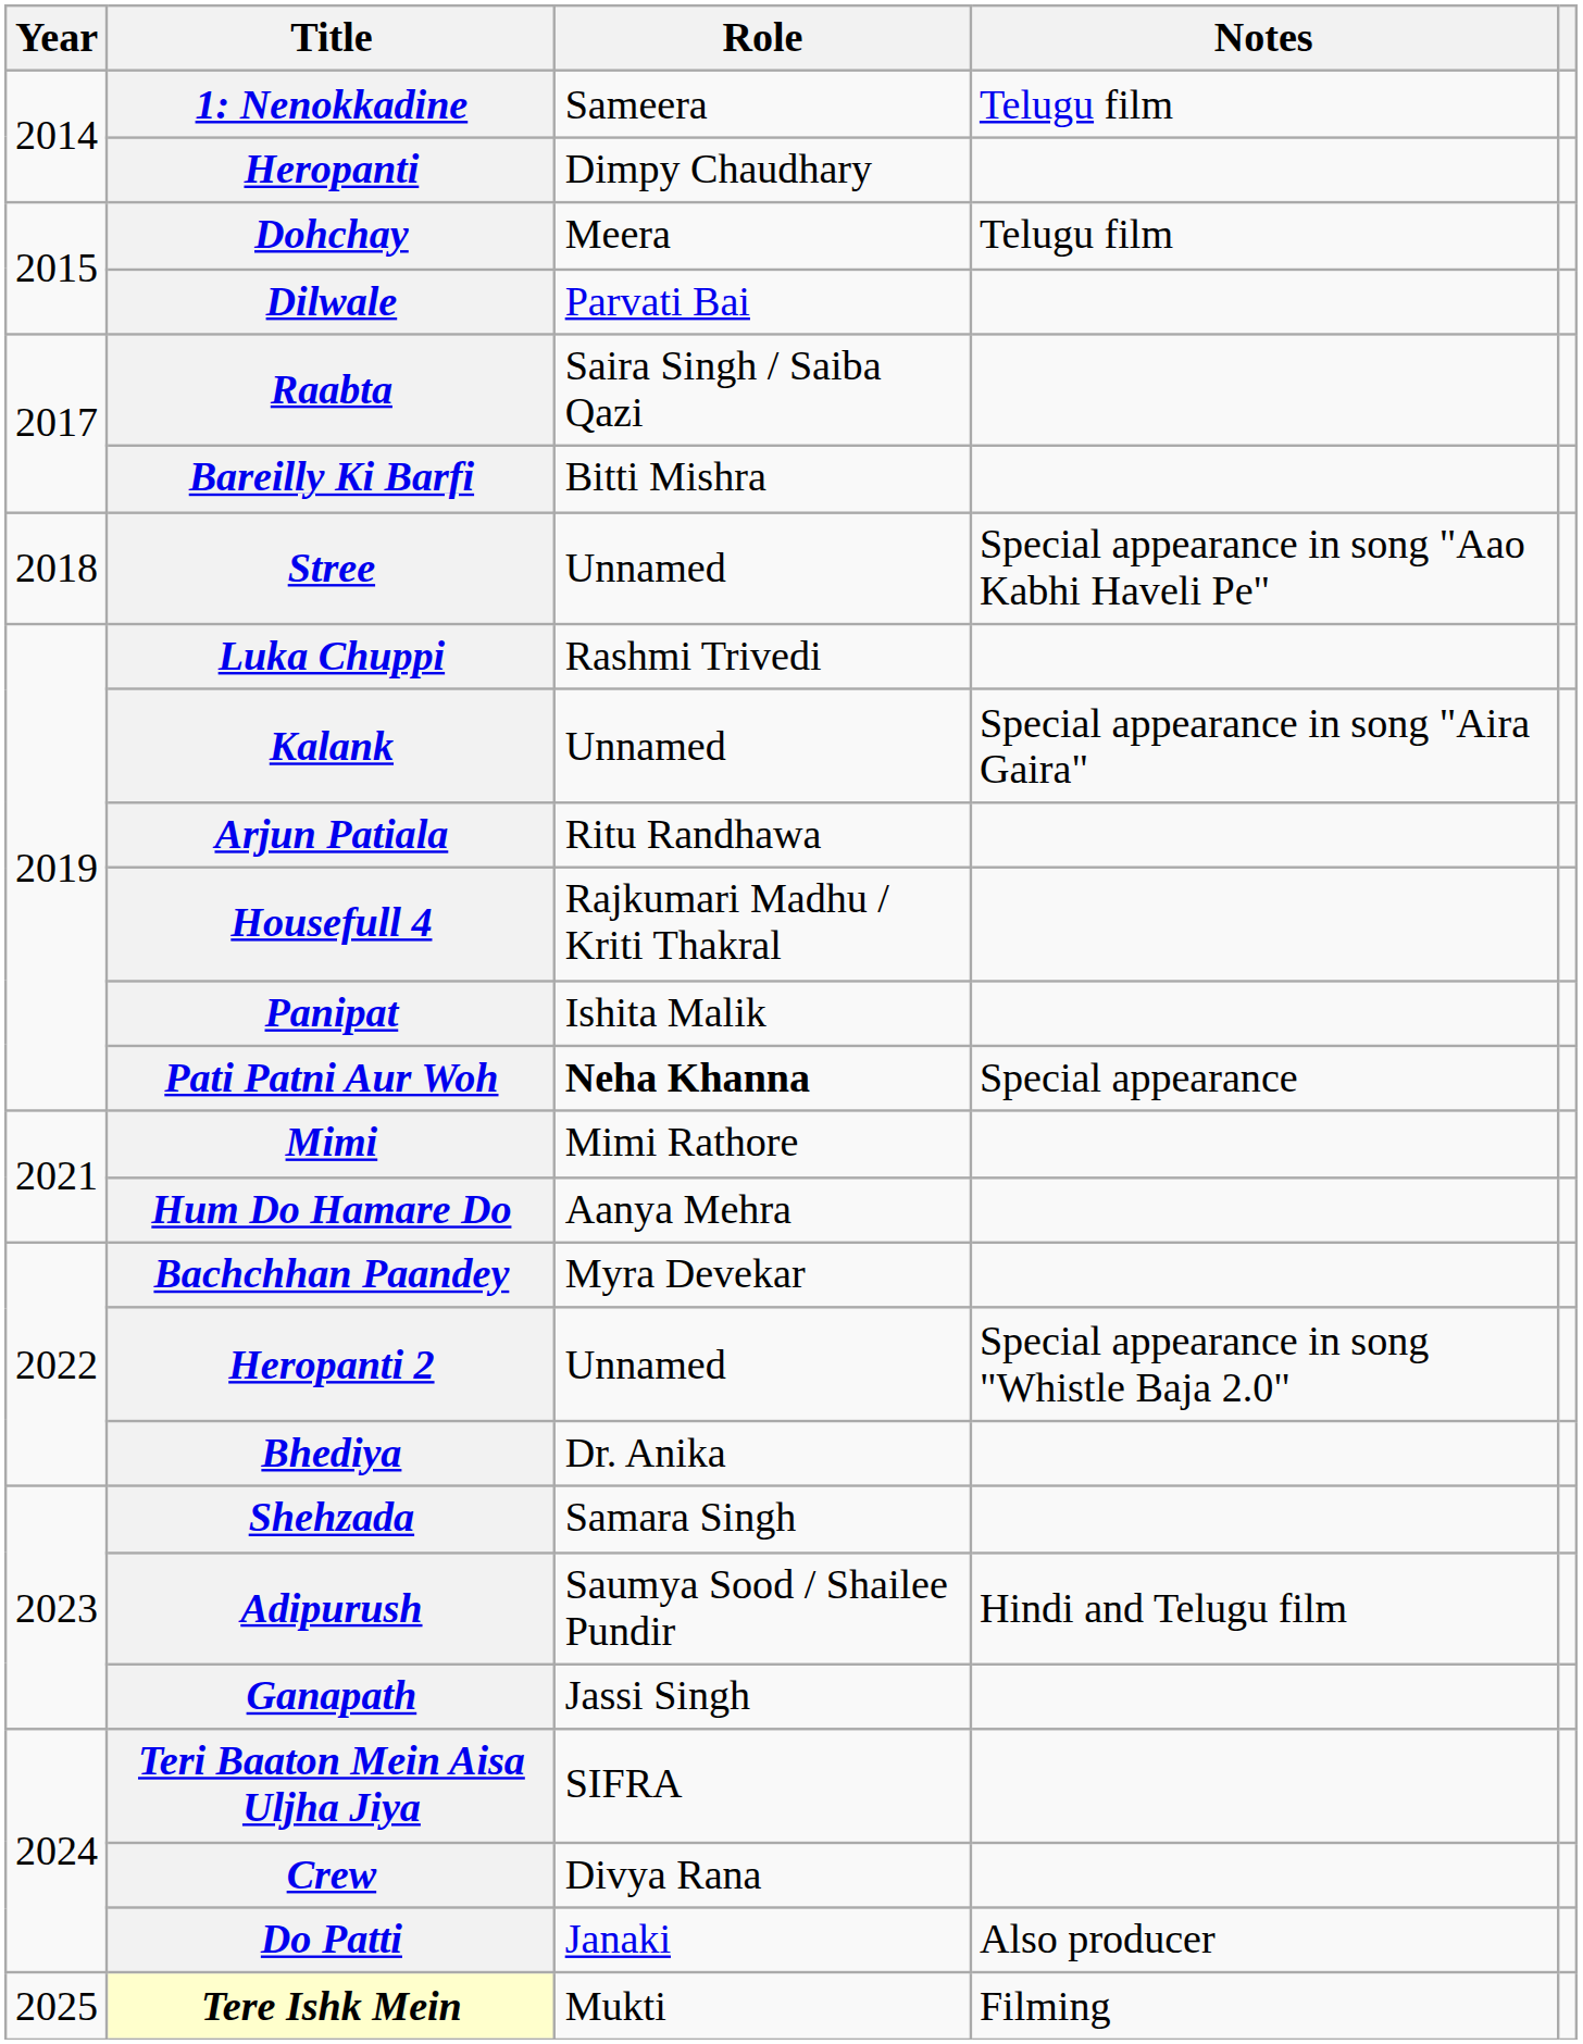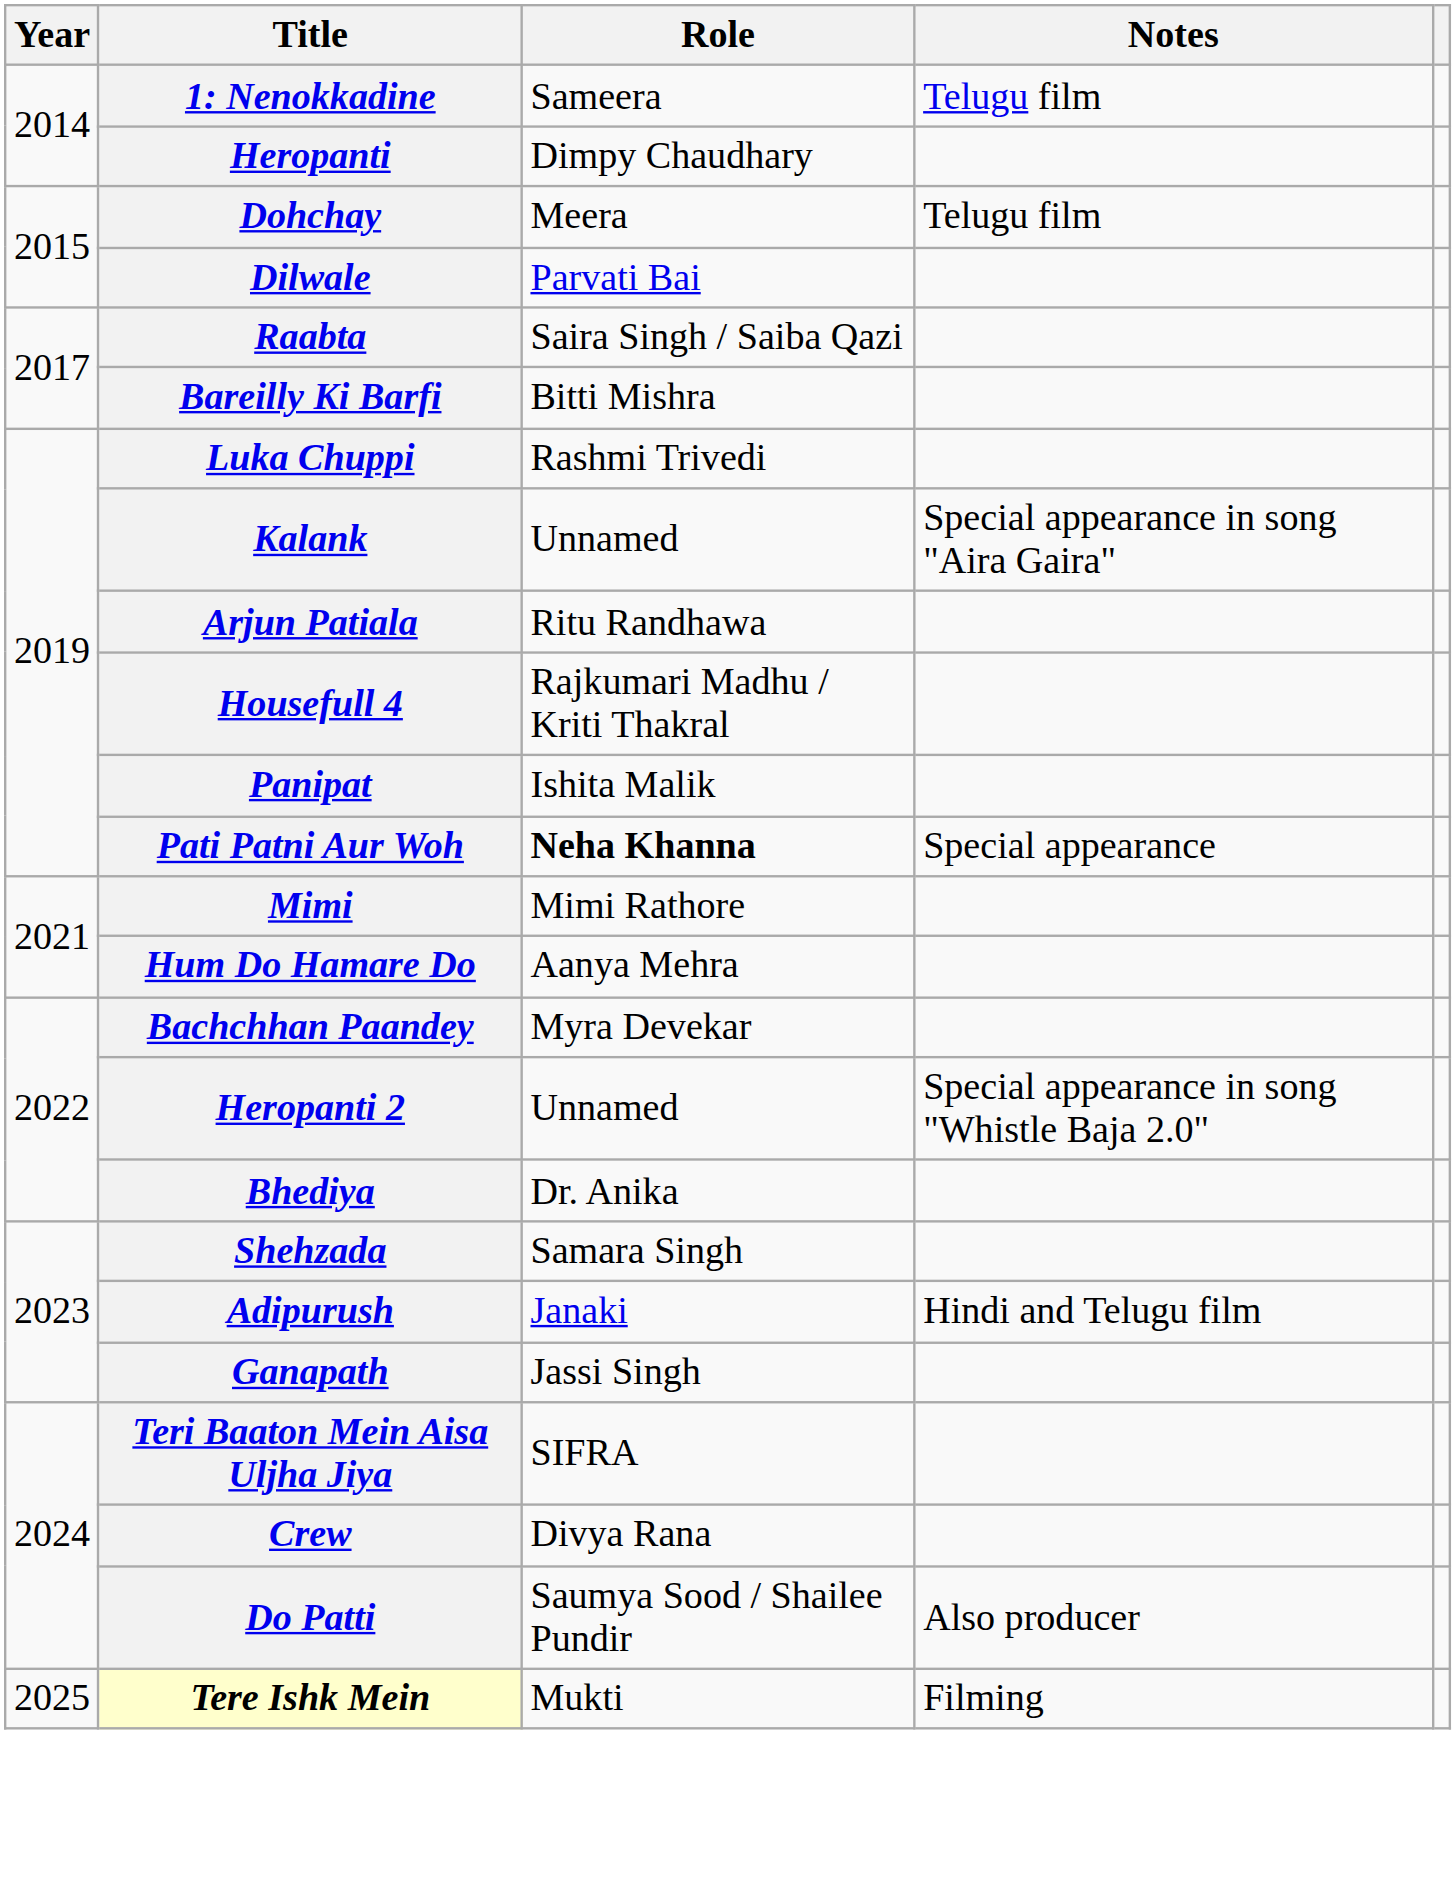 <table class="wikitable plainrowheaders">
 <tr style="text-align:center;">
 <th scope="col">Year</th>
 <th scope="col">Title</th>
 <th scope="col">Role</th>
 <th class="unsortable" scope="col">Notes</th>
 <th scope="col"></th>
 </tr>
 <tr>
 <td rowspan="2">2014</td>
 <th scope="row" align="left"><em><a href='#'>1: Nenokkadine</a></em></th>
 <td>Sameera</td>
 <td><a href='#'>Telugu</a> film</td>
 <td></td>
 </tr>
 <tr>
 <th scope="row" align="left"><em><a href='#'>Heropanti</a></em></th>
 <td>Dimpy Chaudhary</td>
 <td></td>
 <td></td>
 </tr>
 <tr>
 <td rowspan="2">2015</td>
 <th scope="row" align="left"><em><a href='#'>Dohchay</a></em></th>
 <td>Meera</td>
 <td>Telugu film</td>
 <td></td>
 </tr>
 <tr>
 <th scope="row" align="left"><em><a href='#'>Dilwale</a></em></th>
 <td><a href='#'>Parvati Bai</a></td>
 <td></td>
 <td></td>
 </tr>
 <tr>
 <td rowspan="2">2017</td>
 <th scope="row" align="left"><em><a href='#'>Raabta</a></em></th>
 <td>Saira Singh / Saiba Qazi</td>
 <td></td>
 <td></td>
 </tr>
 <tr>
 <th scope="row" align="left"><em><a href='#'>Bareilly Ki Barfi</a></em></th>
 <td>Bitti Mishra</td>
 <td></td>
-<td></td>
-</tr>
-<tr>
-<td>2018</td>
-<th scope="row" align="left"><em><a href='#'>Stree</a></em></th>
-<td>Unnamed</td>
-<td>Special appearance in song "Aao Kabhi Haveli Pe"</td>
 <td></td>
 </tr>
 <tr>
 <td rowspan="6">2019</td>
 <th scope="row" align="left"><em><a href='#'>Luka Chuppi</a></em></th>
 <td>Rashmi Trivedi</td>
 <td></td>
 <td></td>
 </tr>
 <tr>
 <th scope="row" align="left"><em><a href='#'>Kalank</a></em></th>
 <td>Unnamed</td>
 <td>Special appearance in song "Aira Gaira"</td>
 <td></td>
 </tr>
 <tr>
 <th scope="row" align="left"><em><a href='#'>Arjun Patiala</a></em></th>
 <td>Ritu Randhawa</td>
 <td></td>
 <td></td>
 </tr>
 <tr>
 <th scope="row" align="left"><em><a href='#'>Housefull 4</a></em></th>
 <td>Rajkumari Madhu / Kriti Thakral</td>
 <td></td>
 <td></td>
 </tr>
 <tr>
 <th scope="row" align="left"><em><a href='#'>Panipat</a></em></th>
 <td>Ishita Malik</td>
 <td></td>
 <td></td>
 </tr>
 <tr>
 <th scope="row" align="left"><em><a href='#'>Pati Patni Aur Woh</a></em></th>
 <td><strong>Neha Khanna</strong></td>
 <td>Special appearance</td>
 <td></td>
 </tr>
 <tr>
 <td rowspan="2">2021</td>
 <th scope="row"><em><a href='#'>Mimi</a></em></th>
 <td>Mimi Rathore</td>
 <td></td>
 <td></td>
 </tr>
 <tr>
 <th scope="row"><em><a href='#'>Hum Do Hamare Do</a></em></th>
 <td>Aanya Mehra</td>
 <td></td>
 <td></td>
 </tr>
 <tr>
 <td rowspan=3>2022</td>
 <th scope="row"><em><a href='#'>Bachchhan Paandey</a></em></th>
 <td>Myra Devekar</td>
 <td></td>
 <td></td>
 </tr>
 <tr>
 <th scope="row"><em><a href='#'>Heropanti 2</a></em></th>
 <td>Unnamed</td>
 <td>Special appearance in song "Whistle Baja 2.0"</td>
 <td></td>
 </tr>
 <tr>
 <th scope="row"><em><a href='#'>Bhediya</a></em></th>
 <td>Dr. Anika</td>
 <td></td>
 <td></td>
 </tr>
 <tr>
 <td rowspan=3>2023</td>
 <th scope="row"><em><a href='#'>Shehzada</a></em></th>
 <td>Samara Singh</td>
 <td></td>
 <td></td>
 </tr>
 <tr>
 <th scope="row"><em><a href='#'>Adipurush</a></em></th>
-<td>Saumya Sood / Shailee Pundir</td>
+<td><a href='#'>Janaki</a></td>
 <td>Hindi and Telugu film</td>
 <td></td>
 </tr>
 <tr>
 <th scope="row"><em><a href='#'>Ganapath</a></em></th>
 <td>Jassi Singh</td>
 <td></td>
 <td></td>
 </tr>
 <tr>
 <td rowspan=3>2024</td>
 <th scope="row"><em><a href='#'>Teri Baaton Mein Aisa Uljha Jiya</a></em></th>
 <td>SIFRA</td>
 <td></td>
 <td></td>
 </tr>
 <tr>
 <th scope="row"><em><a href='#'>Crew</a></em></th>
 <td>Divya Rana</td>
 <td></td>
 <td></td>
 </tr>
 <tr>
 <th scope="row"><em><a href='#'>Do Patti</a></em></th>
-<td><a href='#'>Janaki</a></td>
+<td>Saumya Sood / Shailee Pundir</td>
 <td>Also producer</td>
 <td></td>
 </tr>
 <tr>
 <td>2025</td>
 <th scope="row" style="background:#FFFFCC;"><em>Tere Ishk Mein</em> </th>
 <td>Mukti</td>
 <td>Filming</td>
 <td></td>
 </tr>
 </table>
